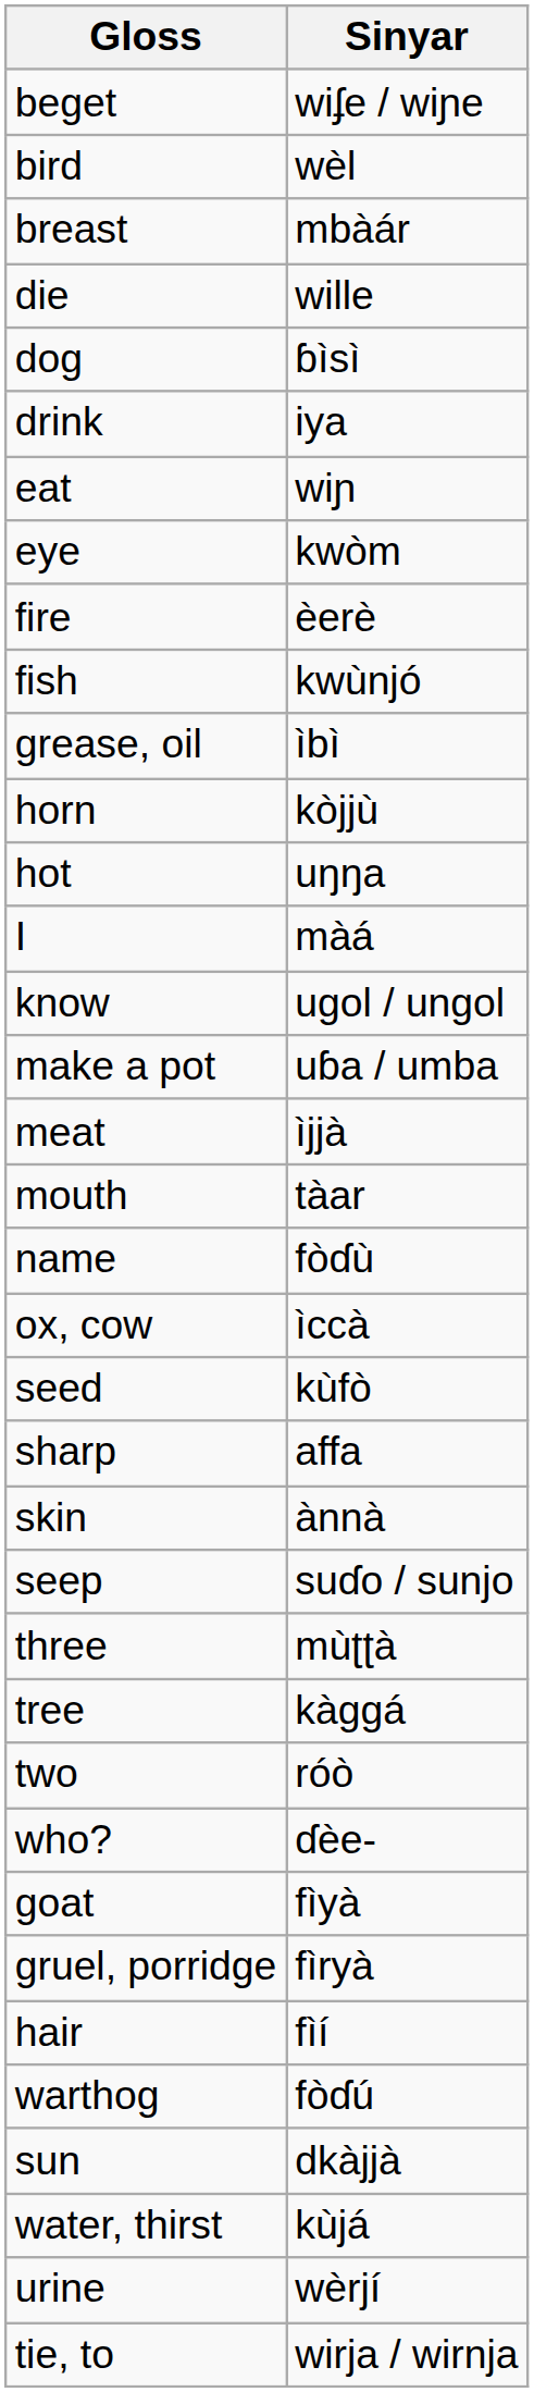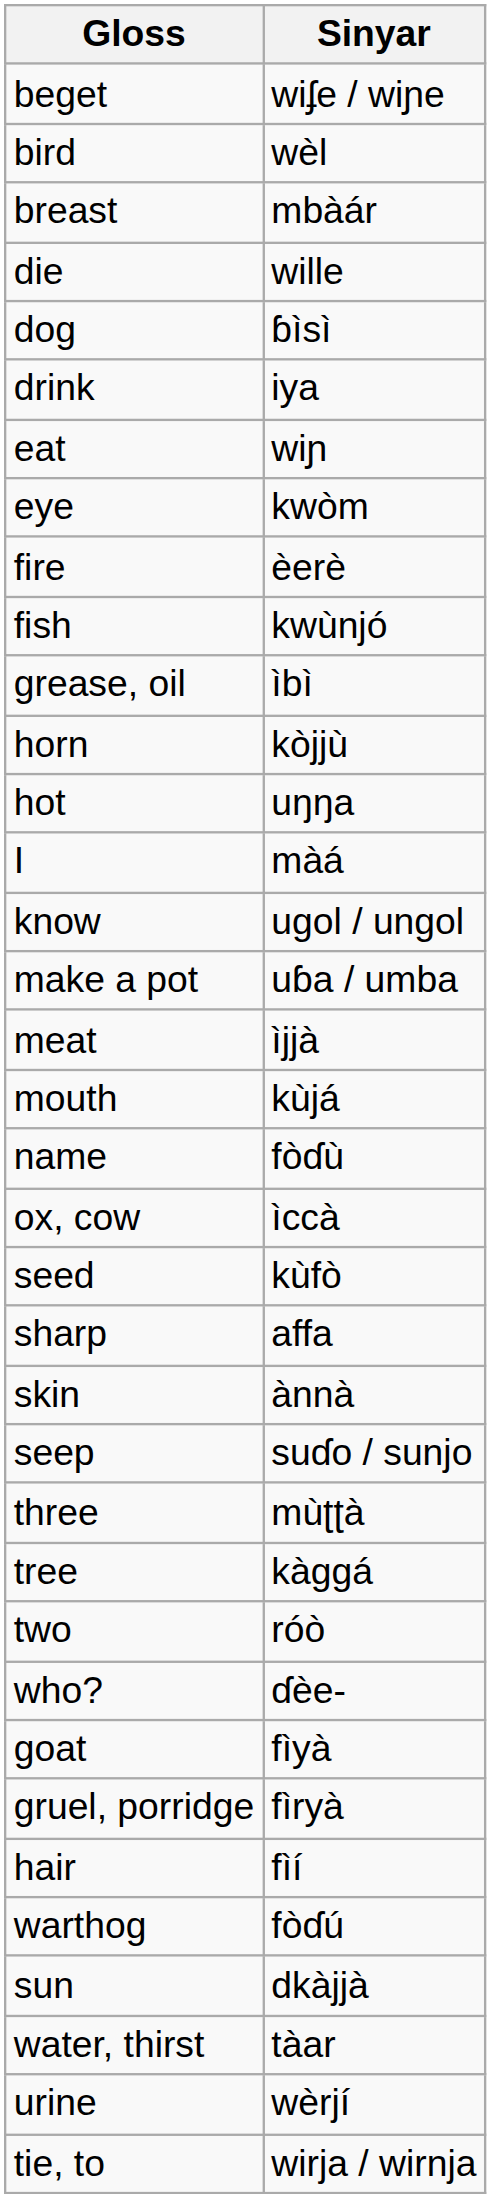 <table class="wikitable sortable">
 <tr>
 <th>Gloss</th>
 <th>Sinyar</th>
 </tr>
 <tr>
 <td>beget</td>
 <td>wiʄe / wiɲe</td>
 </tr>
 <tr>
 <td>bird</td>
 <td>wèl</td>
 </tr>
 <tr>
 <td>breast</td>
 <td>mbàár</td>
 </tr>
 <tr>
 <td>die</td>
 <td>wille</td>
 </tr>
 <tr>
 <td>dog</td>
 <td>ɓìsì</td>
 </tr>
 <tr>
 <td>drink</td>
 <td>iya</td>
 </tr>
 <tr>
 <td>eat</td>
 <td>wiɲ</td>
 </tr>
 <tr>
 <td>eye</td>
 <td>kwòm</td>
 </tr>
 <tr>
 <td>fire</td>
 <td>èerè</td>
 </tr>
 <tr>
 <td>fish</td>
 <td>kwùnjó</td>
 </tr>
 <tr>
 <td>grease, oil</td>
 <td>ìbì</td>
 </tr>
 <tr>
 <td>horn</td>
 <td>kòjjù</td>
 </tr>
 <tr>
 <td>hot</td>
 <td>uŋŋa</td>
 </tr>
 <tr>
 <td>I</td>
 <td>màá</td>
 </tr>
 <tr>
 <td>know</td>
 <td>ugol / ungol</td>
 </tr>
 <tr>
 <td>make a pot</td>
 <td>uɓa / umba</td>
 </tr>
 <tr>
 <td>meat</td>
 <td>ìjjà</td>
 </tr>
 <tr>
 <td>mouth</td>
-<td>tàar</td>
+<td>kùjá</td>
 </tr>
 <tr>
 <td>name</td>
 <td>fòɗù</td>
 </tr>
 <tr>
 <td>ox, cow</td>
 <td>ìccà</td>
 </tr>
 <tr>
 <td>seed</td>
 <td>kùfò</td>
 </tr>
 <tr>
 <td>sharp</td>
 <td>affa</td>
 </tr>
 <tr>
 <td>skin</td>
 <td>ànnà</td>
 </tr>
 <tr>
 <td>seep</td>
 <td>suɗo / sunjo</td>
 </tr>
 <tr>
 <td>three</td>
 <td>mùʈʈà</td>
 </tr>
 <tr>
 <td>tree</td>
 <td>kàggá</td>
 </tr>
 <tr>
 <td>two</td>
 <td>róò</td>
 </tr>
 <tr>
 <td>who?</td>
 <td>ɗèe-</td>
 </tr>
 <tr>
 <td>goat</td>
 <td>fìyà</td>
 </tr>
 <tr>
 <td>gruel, porridge</td>
 <td>fìryà</td>
 </tr>
 <tr>
 <td>hair</td>
 <td>fìí</td>
 </tr>
 <tr>
 <td>warthog</td>
 <td>fòɗú</td>
 </tr>
 <tr>
 <td>sun</td>
 <td>dkàjjà</td>
 </tr>
 <tr>
 <td>water, thirst</td>
-<td>kùjá</td>
+<td>tàar</td>
 </tr>
 <tr>
 <td>urine</td>
 <td>wèrjí</td>
 </tr>
 <tr>
 <td>tie, to</td>
 <td>wirja / wirnja</td>
 </tr>
 </table>
